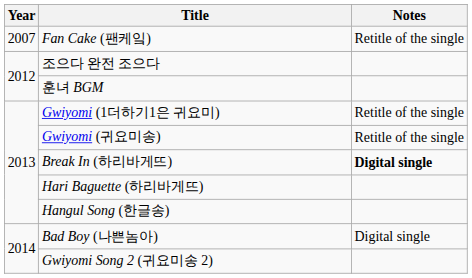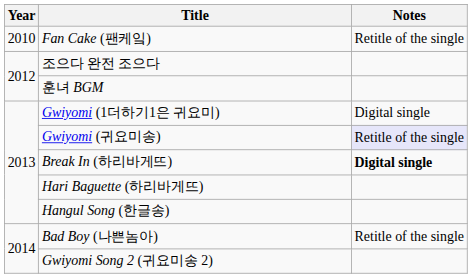 <table class="wikitable sortable">
 <tr>
 <th>Year</th>
 <th style="width:22em;">Title</th>
 <th class="unsortable">Notes</th>
 </tr>
 <tr>
-<td>2007</td>
+<td>2010</td>
 <td><em>Fan Cake</em> (팬케잌)</td>
 <td>Retitle of the single</td>
 </tr>
 <tr>
 <td rowspan="2">2012</td>
 <td>조으다 완전 조으다</td>
 <td></td>
 </tr>
 <tr>
 <td>훈녀 <em>BGM</em></td>
 <td></td>
 </tr>
 <tr>
 <td rowspan="5">2013</td>
 <td><em><a href='#'>Gwiyomi</a></em> (1더하기1은 귀요미)</td>
-<td>Retitle of the single</td>
+<td>Digital single</td>
 </tr>
 <tr>
 <td><em><a href='#'>Gwiyomi</a></em> (귀요미송)</td>
-<td>Retitle of the single</td>
+<td style="background: lavender;">Retitle of the single</td>
 </tr>
 <tr>
 <td><em>Break In</em> (하리바게뜨)</td>
 <td><strong>Digital single</strong></td>
 </tr>
 <tr>
 <td><em>Hari Baguette</em> (하리바게뜨)</td>
 <td></td>
 </tr>
 <tr>
 <td><em>Hangul Song</em> (한글송)</td>
 <td></td>
 </tr>
 <tr>
 <td rowspan="2">2014</td>
 <td><em>Bad Boy</em> (나쁜놈아)</td>
-<td>Digital single</td>
+<td>Retitle of the single</td>
 </tr>
 <tr>
 <td><em>Gwiyomi Song 2</em> (귀요미송 2)</td>
 <td></td>
 </tr>
 </table>
